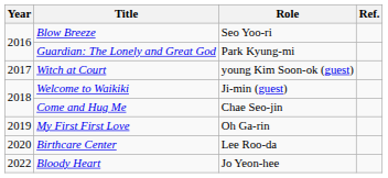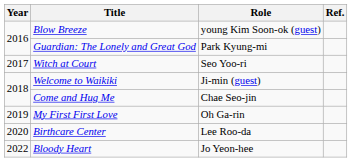 <table class="wikitable">
 <tr>
 <th>Year</th>
 <th>Title</th>
 <th>Role</th>
 <th>Ref.</th>
 </tr>
 <tr>
 <td rowspan=2>2016</td>
 <td><em><a href='#'>Blow Breeze</a></em></td>
-<td>Seo Yoo-ri</td>
+<td>young Kim Soon-ok (<a href='#'>guest</a>)</td>
 <td></td>
 </tr>
 <tr>
 <td><em><a href='#'>Guardian: The Lonely and Great God</a></em></td>
 <td>Park Kyung-mi</td>
 <td></td>
 </tr>
 <tr>
 <td>2017</td>
 <td><em><a href='#'>Witch at Court</a></em></td>
-<td>young Kim Soon-ok (<a href='#'>guest</a>)</td>
+<td>Seo Yoo-ri</td>
 <td></td>
 </tr>
 <tr>
 <td rowspan=2>2018</td>
 <td><em><a href='#'>Welcome to Waikiki</a></em></td>
 <td>Ji-min (<a href='#'>guest</a>)</td>
 <td></td>
 </tr>
 <tr>
 <td><em><a href='#'>Come and Hug Me</a></em></td>
 <td>Chae Seo-jin</td>
 <td></td>
 </tr>
 <tr>
 <td>2019</td>
 <td><em><a href='#'>My First First Love</a></em></td>
 <td>Oh Ga-rin</td>
 <td></td>
 </tr>
 <tr>
 <td>2020</td>
 <td><em><a href='#'>Birthcare Center</a></em></td>
 <td>Lee Roo-da</td>
 <td></td>
 </tr>
 <tr>
 <td>2022</td>
 <td><em><a href='#'>Bloody Heart</a></em></td>
 <td>Jo Yeon-hee</td>
 <td></td>
 </tr>
 </table>
